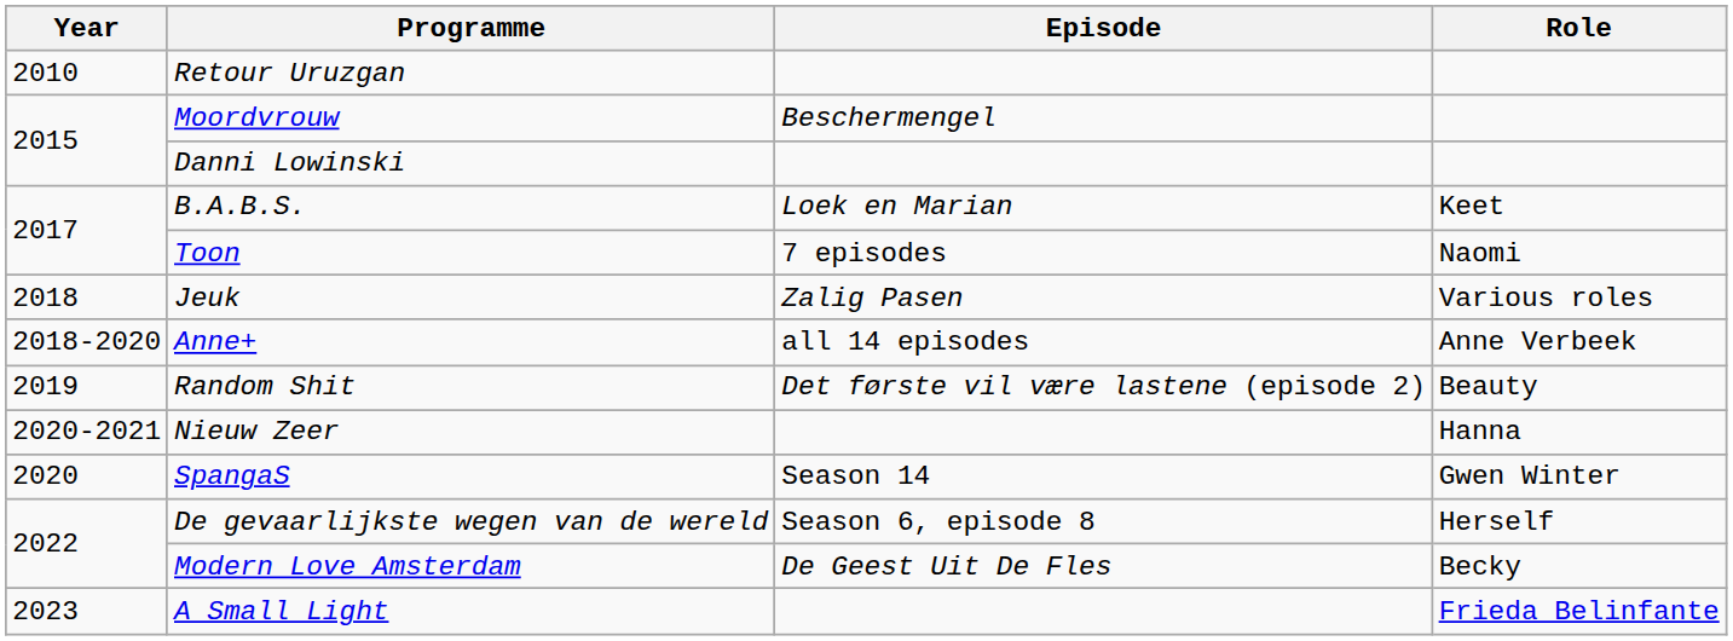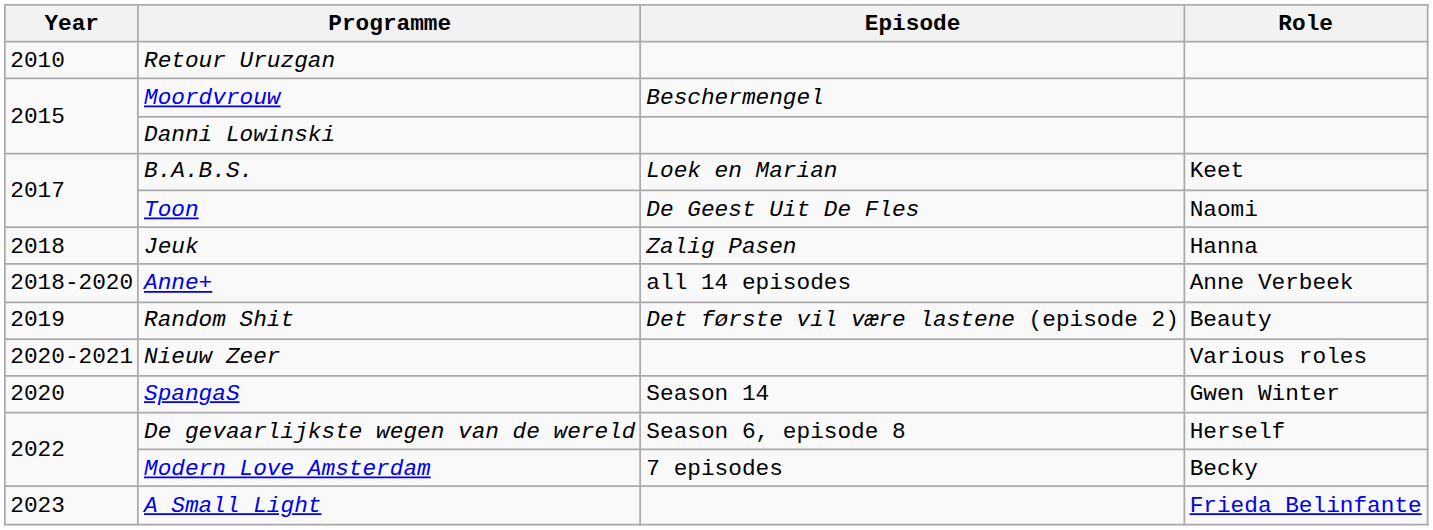 <table class="wikitable">
 <tr>
 <th>Year</th>
 <th>Programme</th>
 <th>Episode</th>
 <th>Role</th>
 </tr>
 <tr>
 <td>2010</td>
 <td><em>Retour Uruzgan</em></td>
 <td></td>
 <td></td>
 </tr>
 <tr>
 <td rowspan="2">2015</td>
 <td><em><a href='#'>Moordvrouw</a></em></td>
 <td><em>Beschermengel</em></td>
 <td></td>
 </tr>
 <tr>
 <td><em>Danni Lowinski</em></td>
 <td></td>
 <td></td>
 </tr>
 <tr>
 <td rowspan="2">2017</td>
 <td><em>B.A.B.S.</em></td>
 <td><em>Loek en Marian</em></td>
 <td>Keet</td>
 </tr>
 <tr>
 <td><em><a href='#'>Toon</a></em></td>
-<td>7 episodes</td>
+<td><em>De Geest Uit De Fles</em></td>
 <td>Naomi</td>
 </tr>
 <tr>
 <td>2018</td>
 <td><em>Jeuk</em></td>
 <td><em>Zalig Pasen</em></td>
-<td>Various roles</td>
+<td>Hanna</td>
 </tr>
 <tr>
 <td>2018-2020</td>
 <td><em><a href='#'>Anne+</a></em></td>
 <td>all 14 episodes</td>
 <td>Anne Verbeek</td>
 </tr>
 <tr>
 <td>2019</td>
 <td><em>Random Shit</em></td>
 <td><em>Det første vil være lastene</em> (episode 2)</td>
 <td>Beauty</td>
 </tr>
 <tr>
 <td>2020-2021</td>
 <td><em>Nieuw Zeer</em></td>
 <td></td>
-<td>Hanna</td>
+<td>Various roles</td>
 </tr>
 <tr>
 <td>2020</td>
 <td><em><a href='#'>SpangaS</a></em></td>
 <td>Season 14</td>
 <td>Gwen Winter</td>
 </tr>
 <tr>
 <td rowspan="2">2022</td>
 <td><em>De gevaarlijkste wegen van de wereld</em></td>
 <td>Season 6, episode 8</td>
 <td>Herself</td>
 </tr>
 <tr>
 <td><em><a href='#'>Modern Love Amsterdam</a></em></td>
-<td><em>De Geest Uit De Fles</em></td>
+<td>7 episodes</td>
 <td>Becky</td>
 </tr>
 <tr>
 <td>2023</td>
 <td><em><a href='#'>A Small Light</a></em></td>
 <td></td>
 <td><a href='#'>Frieda Belinfante</a></td>
 </tr>
 </table>
